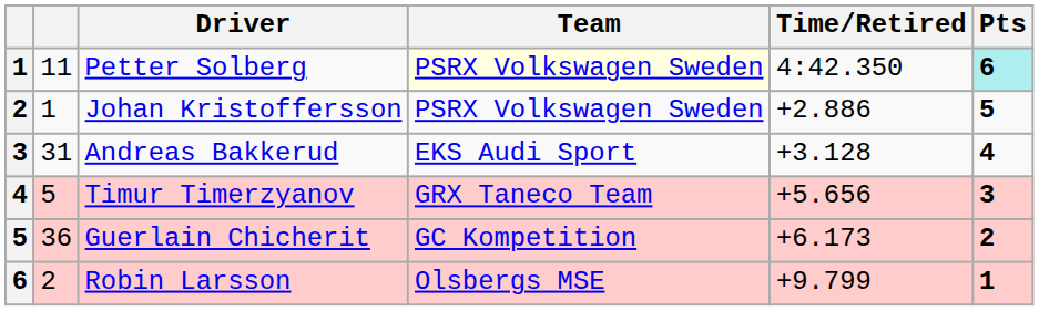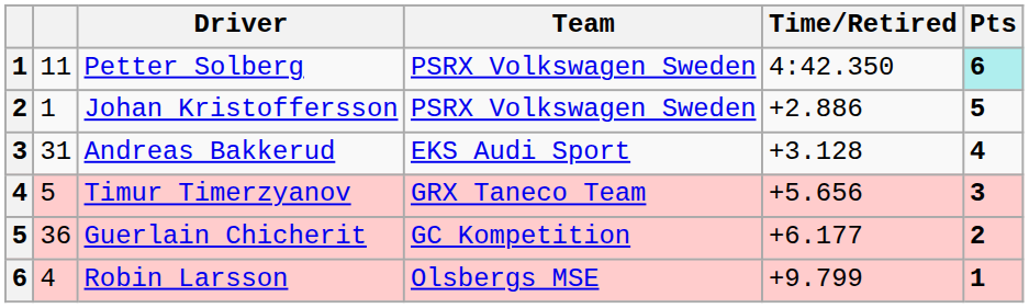 <table class=wikitable style="font-size:95%">
 <tr>
 <th></th>
 <th></th>
 <th>Driver</th>
 <th>Team</th>
 <th>Time/Retired</th>
 <th>Pts</th>
 </tr>
 <tr>
 <th>1</th>
 <td>11</td>
 <td> <a href='#'>Petter Solberg</a></td>
-<td style="background: lightyellow;"><a href='#'>PSRX Volkswagen Sweden</a></td>
+<td><a href='#'>PSRX Volkswagen Sweden</a></td>
 <td>4:42.350</td>
 <td style="background: paleturquoise;"><strong>6</strong></td>
 </tr>
 <tr>
 <th>2</th>
 <td>1</td>
 <td> <a href='#'>Johan Kristoffersson</a></td>
 <td><a href='#'>PSRX Volkswagen Sweden</a></td>
 <td>+2.886</td>
 <td><strong>5</strong></td>
 </tr>
 <tr>
 <th>3</th>
 <td>31</td>
 <td> <a href='#'>Andreas Bakkerud</a></td>
 <td><a href='#'>EKS Audi Sport</a></td>
 <td>+3.128</td>
 <td><strong>4</strong></td>
 </tr>
 <tr style="background:#ffcccc;">
 <th>4</th>
 <td>5</td>
 <td> <a href='#'>Timur Timerzyanov</a></td>
 <td><a href='#'>GRX Taneco Team</a></td>
 <td>+5.656</td>
 <td><strong>3</strong></td>
 </tr>
 <tr style="background:#ffcccc;">
 <th>5</th>
 <td>36</td>
 <td> <a href='#'>Guerlain Chicherit</a></td>
 <td><a href='#'>GC Kompetition</a></td>
-<td>+6.173</td>
+<td>+6.177</td>
 <td><strong>2</strong></td>
 </tr>
 <tr style="background:#ffcccc;">
 <th>6</th>
-<td>2</td>
+<td>4</td>
 <td> <a href='#'>Robin Larsson</a></td>
 <td><a href='#'>Olsbergs MSE</a></td>
 <td>+9.799</td>
 <td><strong>1</strong></td>
 </tr>
 </table>
